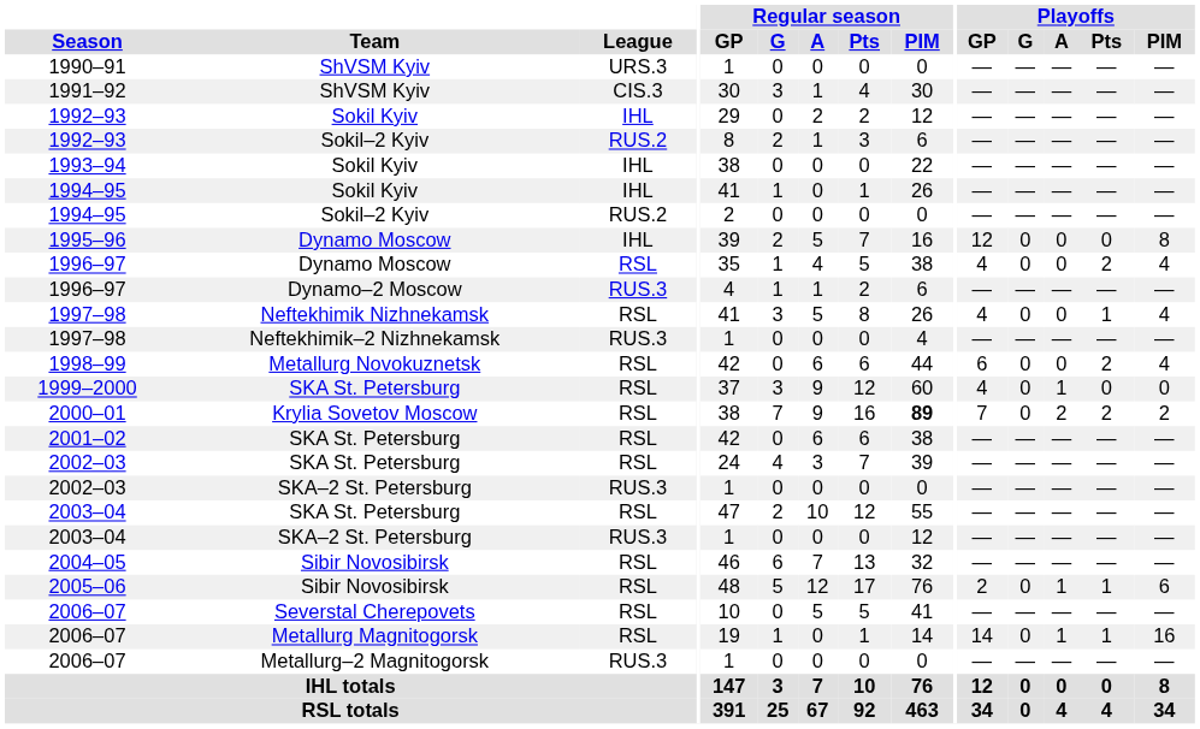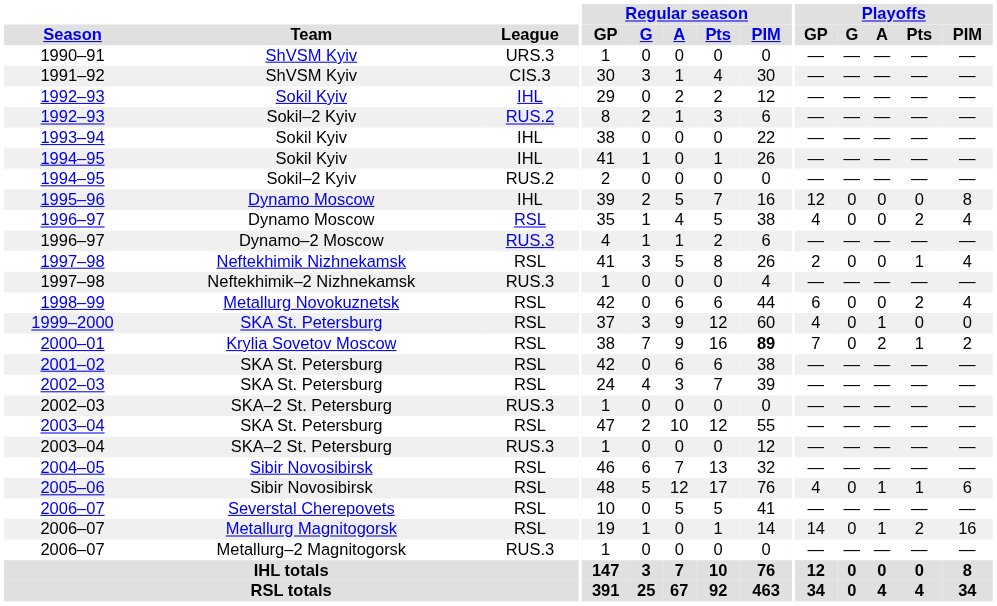 <table border="0" cellpadding="1" cellspacing="0" style="text-align:center; width:60em">
 <tr bgcolor="#e0e0e0">
 <th colspan="3" bgcolor="#ffffff"></th>
 <th rowspan="99" bgcolor="#ffffff"></th>
 <th colspan="5"><a href='#'>Regular season</a></th>
 <th rowspan="99" bgcolor="#ffffff"></th>
 <th colspan="5"><a href='#'>Playoffs</a></th>
 </tr>
 <tr bgcolor="#e0e0e0">
 <th><a href='#'>Season</a></th>
 <th>Team</th>
 <th>League</th>
 <th>GP</th>
 <th><a href='#'>G</a></th>
 <th><a href='#'>A</a></th>
 <th><a href='#'>Pts</a></th>
 <th><a href='#'>PIM</a></th>
 <th>GP</th>
 <th>G</th>
 <th>A</th>
 <th>Pts</th>
 <th>PIM</th>
 </tr>
 <tr>
 <td>1990–91</td>
 <td><a href='#'>ShVSM Kyiv</a></td>
 <td>URS.3</td>
 <td>1</td>
 <td>0</td>
 <td>0</td>
 <td>0</td>
 <td>0</td>
 <td>—</td>
 <td>—</td>
 <td>—</td>
 <td>—</td>
 <td>—</td>
 </tr>
 <tr bgcolor="#f0f0f0">
 <td>1991–92</td>
 <td>ShVSM Kyiv</td>
 <td>CIS.3</td>
 <td>30</td>
 <td>3</td>
 <td>1</td>
 <td>4</td>
 <td>30</td>
 <td>—</td>
 <td>—</td>
 <td>—</td>
 <td>—</td>
 <td>—</td>
 </tr>
 <tr>
 <td><a href='#'>1992–93</a></td>
 <td><a href='#'>Sokil Kyiv</a></td>
 <td><a href='#'>IHL</a></td>
 <td>29</td>
 <td>0</td>
 <td>2</td>
 <td>2</td>
 <td>12</td>
 <td>—</td>
 <td>—</td>
 <td>—</td>
 <td>—</td>
 <td>—</td>
 </tr>
 <tr bgcolor="#f0f0f0">
 <td><a href='#'>1992–93</a></td>
 <td>Sokil–2 Kyiv</td>
 <td><a href='#'>RUS.2</a></td>
 <td>8</td>
 <td>2</td>
 <td>1</td>
 <td>3</td>
 <td>6</td>
 <td>—</td>
 <td>—</td>
 <td>—</td>
 <td>—</td>
 <td>—</td>
 </tr>
 <tr>
 <td><a href='#'>1993–94</a></td>
 <td>Sokil Kyiv</td>
 <td>IHL</td>
 <td>38</td>
 <td>0</td>
 <td>0</td>
 <td>0</td>
 <td>22</td>
 <td>—</td>
 <td>—</td>
 <td>—</td>
 <td>—</td>
 <td>—</td>
 </tr>
 <tr bgcolor="#f0f0f0">
 <td><a href='#'>1994–95</a></td>
 <td>Sokil Kyiv</td>
 <td>IHL</td>
 <td>41</td>
 <td>1</td>
 <td>0</td>
 <td>1</td>
 <td>26</td>
 <td>—</td>
 <td>—</td>
 <td>—</td>
 <td>—</td>
 <td>—</td>
 </tr>
 <tr>
 <td><a href='#'>1994–95</a></td>
 <td>Sokil–2 Kyiv</td>
 <td>RUS.2</td>
 <td>2</td>
 <td>0</td>
 <td>0</td>
 <td>0</td>
 <td>0</td>
 <td>—</td>
 <td>—</td>
 <td>—</td>
 <td>—</td>
 <td>—</td>
 </tr>
 <tr bgcolor="#f0f0f0">
 <td><a href='#'>1995–96</a></td>
 <td><a href='#'>Dynamo Moscow</a></td>
 <td>IHL</td>
 <td>39</td>
 <td>2</td>
 <td>5</td>
 <td>7</td>
 <td>16</td>
 <td>12</td>
 <td>0</td>
 <td>0</td>
 <td>0</td>
 <td>8</td>
 </tr>
 <tr>
 <td><a href='#'>1996–97</a></td>
 <td>Dynamo Moscow</td>
 <td><a href='#'>RSL</a></td>
 <td>35</td>
 <td>1</td>
 <td>4</td>
 <td>5</td>
 <td>38</td>
 <td>4</td>
 <td>0</td>
 <td>0</td>
 <td>2</td>
 <td>4</td>
 </tr>
 <tr bgcolor="#f0f0f0">
 <td>1996–97</td>
 <td>Dynamo–2 Moscow</td>
 <td><a href='#'>RUS.3</a></td>
 <td>4</td>
 <td>1</td>
 <td>1</td>
 <td>2</td>
 <td>6</td>
 <td>—</td>
 <td>—</td>
 <td>—</td>
 <td>—</td>
 <td>—</td>
 </tr>
 <tr>
 <td><a href='#'>1997–98</a></td>
 <td><a href='#'>Neftekhimik Nizhnekamsk</a></td>
 <td>RSL</td>
 <td>41</td>
 <td>3</td>
 <td>5</td>
 <td>8</td>
 <td>26</td>
-<td>4</td>
+<td>2</td>
 <td>0</td>
 <td>0</td>
 <td>1</td>
 <td>4</td>
 </tr>
 <tr bgcolor="#f0f0f0">
 <td>1997–98</td>
 <td>Neftekhimik–2 Nizhnekamsk</td>
 <td>RUS.3</td>
 <td>1</td>
 <td>0</td>
 <td>0</td>
 <td>0</td>
 <td>4</td>
 <td>—</td>
 <td>—</td>
 <td>—</td>
 <td>—</td>
 <td>—</td>
 </tr>
 <tr>
 <td><a href='#'>1998–99</a></td>
 <td><a href='#'>Metallurg Novokuznetsk</a></td>
 <td>RSL</td>
 <td>42</td>
 <td>0</td>
 <td>6</td>
 <td>6</td>
 <td>44</td>
 <td>6</td>
 <td>0</td>
 <td>0</td>
 <td>2</td>
 <td>4</td>
 </tr>
 <tr bgcolor="#f0f0f0">
 <td><a href='#'>1999–2000</a></td>
 <td><a href='#'>SKA St. Petersburg</a></td>
 <td>RSL</td>
 <td>37</td>
 <td>3</td>
 <td>9</td>
 <td>12</td>
 <td>60</td>
 <td>4</td>
 <td>0</td>
 <td>1</td>
 <td>0</td>
 <td>0</td>
 </tr>
 <tr>
 <td><a href='#'>2000–01</a></td>
 <td><a href='#'>Krylia Sovetov Moscow</a></td>
 <td>RSL</td>
 <td>38</td>
 <td>7</td>
 <td>9</td>
 <td>16</td>
 <td><strong>89</strong></td>
 <td>7</td>
 <td>0</td>
 <td>2</td>
-<td>2</td>
+<td>1</td>
 <td>2</td>
 </tr>
 <tr bgcolor="#f0f0f0">
 <td><a href='#'>2001–02</a></td>
 <td>SKA St. Petersburg</td>
 <td>RSL</td>
 <td>42</td>
 <td>0</td>
 <td>6</td>
 <td>6</td>
 <td>38</td>
 <td>—</td>
 <td>—</td>
 <td>—</td>
 <td>—</td>
 <td>—</td>
 </tr>
 <tr>
 <td><a href='#'>2002–03</a></td>
 <td>SKA St. Petersburg</td>
 <td>RSL</td>
 <td>24</td>
 <td>4</td>
 <td>3</td>
 <td>7</td>
 <td>39</td>
 <td>—</td>
 <td>—</td>
 <td>—</td>
 <td>—</td>
 <td>—</td>
 </tr>
 <tr bgcolor="#f0f0f0">
 <td>2002–03</td>
 <td>SKA–2 St. Petersburg</td>
 <td>RUS.3</td>
 <td>1</td>
 <td>0</td>
 <td>0</td>
 <td>0</td>
 <td>0</td>
 <td>—</td>
 <td>—</td>
 <td>—</td>
 <td>—</td>
 <td>—</td>
 </tr>
 <tr>
 <td><a href='#'>2003–04</a></td>
 <td>SKA St. Petersburg</td>
 <td>RSL</td>
 <td>47</td>
 <td>2</td>
 <td>10</td>
 <td>12</td>
 <td>55</td>
 <td>—</td>
 <td>—</td>
 <td>—</td>
 <td>—</td>
 <td>—</td>
 </tr>
 <tr bgcolor="#f0f0f0">
 <td>2003–04</td>
 <td>SKA–2 St. Petersburg</td>
 <td>RUS.3</td>
 <td>1</td>
 <td>0</td>
 <td>0</td>
 <td>0</td>
 <td>12</td>
 <td>—</td>
 <td>—</td>
 <td>—</td>
 <td>—</td>
 <td>—</td>
 </tr>
 <tr>
 <td><a href='#'>2004–05</a></td>
 <td><a href='#'>Sibir Novosibirsk</a></td>
 <td>RSL</td>
 <td>46</td>
 <td>6</td>
 <td>7</td>
 <td>13</td>
 <td>32</td>
 <td>—</td>
 <td>—</td>
 <td>—</td>
 <td>—</td>
 <td>—</td>
 </tr>
 <tr bgcolor="#f0f0f0">
 <td><a href='#'>2005–06</a></td>
 <td>Sibir Novosibirsk</td>
 <td>RSL</td>
 <td>48</td>
 <td>5</td>
 <td>12</td>
 <td>17</td>
 <td>76</td>
-<td>2</td>
+<td>4</td>
 <td>0</td>
 <td>1</td>
 <td>1</td>
 <td>6</td>
 </tr>
 <tr>
 <td><a href='#'>2006–07</a></td>
 <td><a href='#'>Severstal Cherepovets</a></td>
 <td>RSL</td>
 <td>10</td>
 <td>0</td>
 <td>5</td>
 <td>5</td>
 <td>41</td>
 <td>—</td>
 <td>—</td>
 <td>—</td>
 <td>—</td>
 <td>—</td>
 </tr>
 <tr bgcolor="#f0f0f0">
 <td>2006–07</td>
 <td><a href='#'>Metallurg Magnitogorsk</a></td>
 <td>RSL</td>
 <td>19</td>
 <td>1</td>
 <td>0</td>
 <td>1</td>
 <td>14</td>
 <td>14</td>
 <td>0</td>
 <td>1</td>
-<td>1</td>
+<td>2</td>
 <td>16</td>
 </tr>
 <tr>
 <td>2006–07</td>
 <td>Metallurg–2 Magnitogorsk</td>
 <td>RUS.3</td>
 <td>1</td>
 <td>0</td>
 <td>0</td>
 <td>0</td>
 <td>0</td>
 <td>—</td>
 <td>—</td>
 <td>—</td>
 <td>—</td>
 <td>—</td>
 </tr>
 <tr bgcolor="#e0e0e0">
 <th colspan="3">IHL totals</th>
 <th>147</th>
 <th>3</th>
 <th>7</th>
 <th>10</th>
 <th>76</th>
 <th>12</th>
 <th>0</th>
 <th>0</th>
 <th>0</th>
 <th>8</th>
 </tr>
 <tr bgcolor="#e0e0e0">
 <th colspan="3">RSL totals</th>
 <th>391</th>
 <th>25</th>
 <th>67</th>
 <th>92</th>
 <th>463</th>
 <th>34</th>
 <th>0</th>
 <th>4</th>
 <th>4</th>
 <th>34</th>
 </tr>
 </table>
